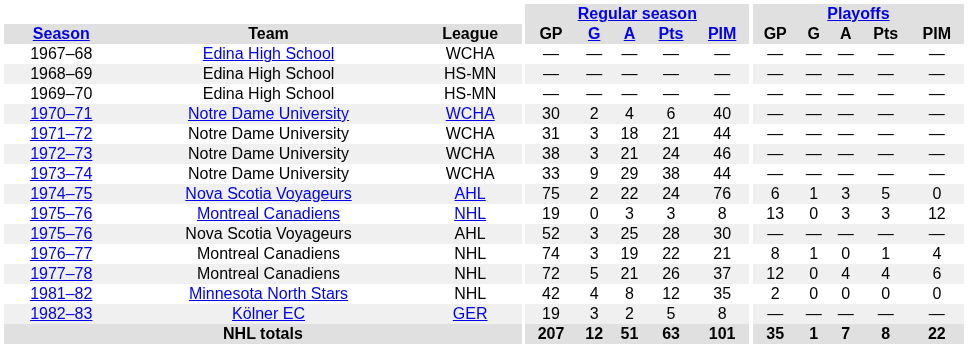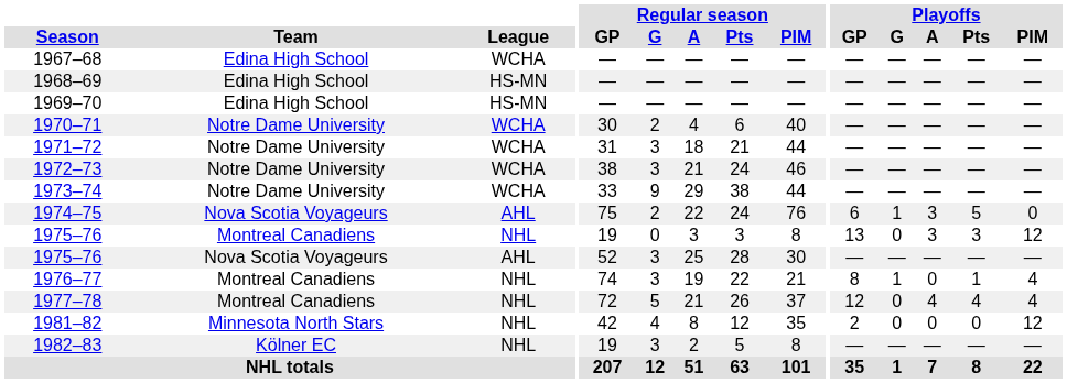 <table border="0" cellpadding="1" cellspacing="0" style="text-align:center; width:60em">
 <tr bgcolor="#e0e0e0">
 <th colspan="3" bgcolor="#ffffff"></th>
 <th rowspan="100" bgcolor="#ffffff"></th>
 <th colspan="5"><a href='#'>Regular season</a></th>
 <th rowspan="100" bgcolor="#ffffff"></th>
 <th colspan="5"><a href='#'>Playoffs</a></th>
 </tr>
 <tr bgcolor="#e0e0e0">
 <th><a href='#'>Season</a></th>
 <th>Team</th>
 <th>League</th>
 <th>GP</th>
 <th><a href='#'>G</a></th>
 <th><a href='#'>A</a></th>
 <th><a href='#'>Pts</a></th>
 <th><a href='#'>PIM</a></th>
 <th>GP</th>
 <th>G</th>
 <th>A</th>
 <th>Pts</th>
 <th>PIM</th>
 </tr>
 <tr>
 <td>1967–68</td>
 <td><a href='#'>Edina High School</a></td>
 <td>WCHA</td>
 <td>—</td>
 <td>—</td>
 <td>—</td>
 <td>—</td>
 <td>—</td>
 <td>—</td>
 <td>—</td>
 <td>—</td>
 <td>—</td>
 <td>—</td>
 </tr>
 <tr bgcolor="#f0f0f0">
 <td>1968–69</td>
 <td>Edina High School</td>
 <td>HS-MN</td>
 <td>—</td>
 <td>—</td>
 <td>—</td>
 <td>—</td>
 <td>—</td>
 <td>—</td>
 <td>—</td>
 <td>—</td>
 <td>—</td>
 <td>—</td>
 </tr>
 <tr>
 <td>1969–70</td>
 <td>Edina High School</td>
 <td>HS-MN</td>
 <td>—</td>
 <td>—</td>
 <td>—</td>
 <td>—</td>
 <td>—</td>
 <td>—</td>
 <td>—</td>
 <td>—</td>
 <td>—</td>
 <td>—</td>
 </tr>
 <tr bgcolor="#f0f0f0">
 <td><a href='#'>1970–71</a></td>
 <td><a href='#'>Notre Dame University</a></td>
 <td><a href='#'>WCHA</a></td>
 <td>30</td>
 <td>2</td>
 <td>4</td>
 <td>6</td>
 <td>40</td>
 <td>—</td>
 <td>—</td>
 <td>—</td>
 <td>—</td>
 <td>—</td>
 </tr>
 <tr>
 <td><a href='#'>1971–72</a></td>
 <td>Notre Dame University</td>
 <td>WCHA</td>
 <td>31</td>
 <td>3</td>
 <td>18</td>
 <td>21</td>
 <td>44</td>
 <td>—</td>
 <td>—</td>
 <td>—</td>
 <td>—</td>
 <td>—</td>
 </tr>
 <tr bgcolor="#f0f0f0">
 <td><a href='#'>1972–73</a></td>
 <td>Notre Dame University</td>
 <td>WCHA</td>
 <td>38</td>
 <td>3</td>
 <td>21</td>
 <td>24</td>
 <td>46</td>
 <td>—</td>
 <td>—</td>
 <td>—</td>
 <td>—</td>
 <td>—</td>
 </tr>
 <tr>
 <td><a href='#'>1973–74</a></td>
 <td>Notre Dame University</td>
 <td>WCHA</td>
 <td>33</td>
 <td>9</td>
 <td>29</td>
 <td>38</td>
 <td>44</td>
 <td>—</td>
 <td>—</td>
 <td>—</td>
 <td>—</td>
 <td>—</td>
 </tr>
 <tr bgcolor="#f0f0f0">
 <td><a href='#'>1974–75</a></td>
 <td><a href='#'>Nova Scotia Voyageurs</a></td>
 <td><a href='#'>AHL</a></td>
 <td>75</td>
 <td>2</td>
 <td>22</td>
 <td>24</td>
 <td>76</td>
 <td>6</td>
 <td>1</td>
 <td>3</td>
 <td>5</td>
 <td>0</td>
 </tr>
 <tr>
 <td><a href='#'>1975–76</a></td>
 <td><a href='#'>Montreal Canadiens</a></td>
 <td><a href='#'>NHL</a></td>
 <td>19</td>
 <td>0</td>
 <td>3</td>
 <td>3</td>
 <td>8</td>
 <td>13</td>
 <td>0</td>
 <td>3</td>
 <td>3</td>
 <td>12</td>
 </tr>
 <tr bgcolor="#f0f0f0">
 <td><a href='#'>1975–76</a></td>
 <td>Nova Scotia Voyageurs</td>
 <td>AHL</td>
 <td>52</td>
 <td>3</td>
 <td>25</td>
 <td>28</td>
 <td>30</td>
 <td>—</td>
 <td>—</td>
 <td>—</td>
 <td>—</td>
 <td>—</td>
 </tr>
 <tr>
 <td><a href='#'>1976–77</a></td>
 <td>Montreal Canadiens</td>
 <td>NHL</td>
 <td>74</td>
 <td>3</td>
 <td>19</td>
 <td>22</td>
 <td>21</td>
 <td>8</td>
 <td>1</td>
 <td>0</td>
 <td>1</td>
 <td>4</td>
 </tr>
 <tr bgcolor="#f0f0f0">
 <td><a href='#'>1977–78</a></td>
 <td>Montreal Canadiens</td>
 <td>NHL</td>
 <td>72</td>
 <td>5</td>
 <td>21</td>
 <td>26</td>
 <td>37</td>
 <td>12</td>
 <td>0</td>
 <td>4</td>
 <td>4</td>
-<td>6</td>
+<td>4</td>
 </tr>
 <tr>
 <td><a href='#'>1981–82</a></td>
 <td><a href='#'>Minnesota North Stars</a></td>
 <td>NHL</td>
 <td>42</td>
 <td>4</td>
 <td>8</td>
 <td>12</td>
 <td>35</td>
 <td>2</td>
 <td>0</td>
 <td>0</td>
 <td>0</td>
-<td>0</td>
+<td>12</td>
 </tr>
 <tr bgcolor="#f0f0f0">
 <td><a href='#'>1982–83</a></td>
 <td><a href='#'>Kölner EC</a></td>
-<td><a href='#'>GER</a></td>
+<td>NHL</td>
 <td>19</td>
 <td>3</td>
 <td>2</td>
 <td>5</td>
 <td>8</td>
 <td>—</td>
 <td>—</td>
 <td>—</td>
 <td>—</td>
 <td>—</td>
 </tr>
 <tr bgcolor="#e0e0e0">
 <th colspan="3">NHL totals</th>
 <th>207</th>
 <th>12</th>
 <th>51</th>
 <th>63</th>
 <th>101</th>
 <th>35</th>
 <th>1</th>
 <th>7</th>
 <th>8</th>
 <th>22</th>
 </tr>
 </table>
